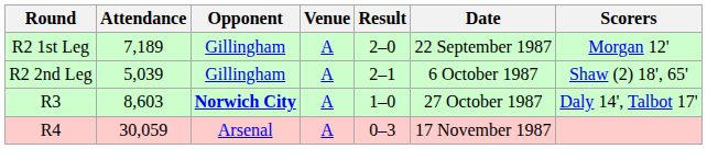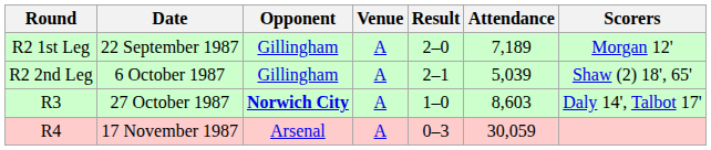 <table class="wikitable" style="font-size:100%; text-align:center">
 <tr>
 <th>Round</th>
-<th>Attendance</th>
+<th>Date</th>
 <th>Opponent</th>
 <th>Venue</th>
 <th>Result</th>
-<th>Date</th>
+<th>Attendance</th>
 <th>Scorers</th>
 </tr>
 <tr style="background-color: #CCFFCC;">
 <td>R2 1st Leg</td>
-<td>7,189</td>
+<td>22 September 1987</td>
 <td><a href='#'>Gillingham</a></td>
 <td><a href='#'>A</a></td>
 <td>2–0</td>
-<td>22 September 1987</td>
+<td>7,189</td>
 <td><a href='#'>Morgan</a> 12'</td>
 </tr>
 <tr style="background-color: #CCFFCC;">
 <td>R2 2nd Leg</td>
-<td>5,039</td>
+<td>6 October 1987</td>
 <td><a href='#'>Gillingham</a></td>
 <td><a href='#'>A</a></td>
 <td>2–1</td>
-<td>6 October 1987</td>
+<td>5,039</td>
 <td><a href='#'>Shaw</a> (2) 18', 65'</td>
 </tr>
 <tr style="background-color: #CCFFCC;">
 <td>R3</td>
-<td>8,603</td>
+<td>27 October 1987</td>
 <td><strong><a href='#'>Norwich City</a></strong></td>
 <td><a href='#'>A</a></td>
 <td>1–0</td>
-<td>27 October 1987</td>
+<td>8,603</td>
 <td><a href='#'>Daly</a> 14', <a href='#'>Talbot</a> 17'</td>
 </tr>
 <tr style="background-color: #FFCCCC;">
 <td>R4</td>
-<td>30,059</td>
+<td>17 November 1987</td>
 <td><a href='#'>Arsenal</a></td>
 <td><a href='#'>A</a></td>
 <td>0–3</td>
-<td>17 November 1987</td>
+<td>30,059</td>
 <td></td>
 </tr>
 </table>
